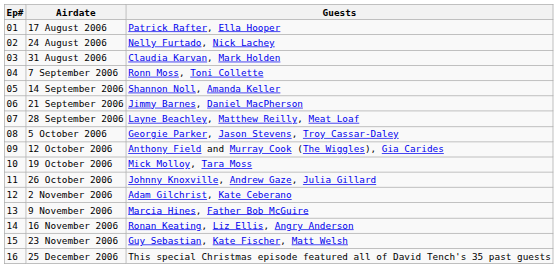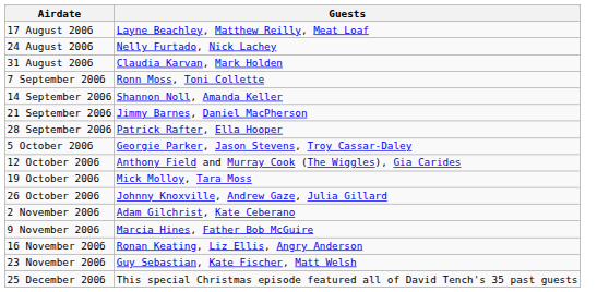 <table class="wikitable">
 <tr>
-<th>Ep#</th>
 <th>Airdate</th>
 <th>Guests</th>
 </tr>
 <tr>
-<td>01</td>
 <td>17 August 2006</td>
-<td><a href='#'>Patrick Rafter</a>, <a href='#'>Ella Hooper</a></td>
+<td><a href='#'>Layne Beachley</a>, <a href='#'>Matthew Reilly</a>, <a href='#'>Meat Loaf</a></td>
 </tr>
 <tr>
-<td>02</td>
 <td>24 August 2006</td>
 <td><a href='#'>Nelly Furtado</a>, <a href='#'>Nick Lachey</a></td>
 </tr>
 <tr>
-<td>03</td>
 <td>31 August 2006</td>
 <td><a href='#'>Claudia Karvan</a>, <a href='#'>Mark Holden</a></td>
 </tr>
 <tr>
-<td>04</td>
 <td>7 September 2006</td>
 <td><a href='#'>Ronn Moss</a>, <a href='#'>Toni Collette</a></td>
 </tr>
 <tr>
-<td>05</td>
 <td>14 September 2006</td>
 <td><a href='#'>Shannon Noll</a>, <a href='#'>Amanda Keller</a></td>
 </tr>
 <tr>
-<td>06</td>
 <td>21 September 2006</td>
 <td><a href='#'>Jimmy Barnes</a>, <a href='#'>Daniel MacPherson</a></td>
 </tr>
 <tr>
-<td>07</td>
 <td>28 September 2006</td>
-<td><a href='#'>Layne Beachley</a>, <a href='#'>Matthew Reilly</a>, <a href='#'>Meat Loaf</a></td>
+<td><a href='#'>Patrick Rafter</a>, <a href='#'>Ella Hooper</a></td>
 </tr>
 <tr>
-<td>08</td>
 <td>5 October 2006</td>
 <td><a href='#'>Georgie Parker</a>, <a href='#'>Jason Stevens</a>, <a href='#'>Troy Cassar-Daley</a></td>
 </tr>
 <tr>
-<td>09</td>
 <td>12 October 2006</td>
 <td><a href='#'>Anthony Field</a> and <a href='#'>Murray Cook</a> (<a href='#'>The Wiggles</a>), <a href='#'>Gia Carides</a></td>
 </tr>
 <tr>
-<td>10</td>
 <td>19 October 2006</td>
 <td><a href='#'>Mick Molloy</a>, <a href='#'>Tara Moss</a></td>
 </tr>
 <tr>
-<td>11</td>
 <td>26 October 2006</td>
 <td><a href='#'>Johnny Knoxville</a>, <a href='#'>Andrew Gaze</a>, <a href='#'>Julia Gillard</a></td>
 </tr>
 <tr>
-<td>12</td>
 <td>2 November 2006</td>
 <td><a href='#'>Adam Gilchrist</a>, <a href='#'>Kate Ceberano</a></td>
 </tr>
 <tr>
-<td>13</td>
 <td>9 November 2006</td>
 <td><a href='#'>Marcia Hines</a>, <a href='#'>Father Bob McGuire</a></td>
 </tr>
 <tr>
-<td>14</td>
 <td>16 November 2006</td>
 <td><a href='#'>Ronan Keating</a>, <a href='#'>Liz Ellis</a>, <a href='#'>Angry Anderson</a></td>
 </tr>
 <tr>
-<td>15</td>
 <td>23 November 2006</td>
 <td><a href='#'>Guy Sebastian</a>, <a href='#'>Kate Fischer</a>, <a href='#'>Matt Welsh</a></td>
 </tr>
 <tr>
-<td>16</td>
 <td>25 December 2006</td>
 <td>This special Christmas episode featured all of David Tench's 35 past guests</td>
 </tr>
 </table>
